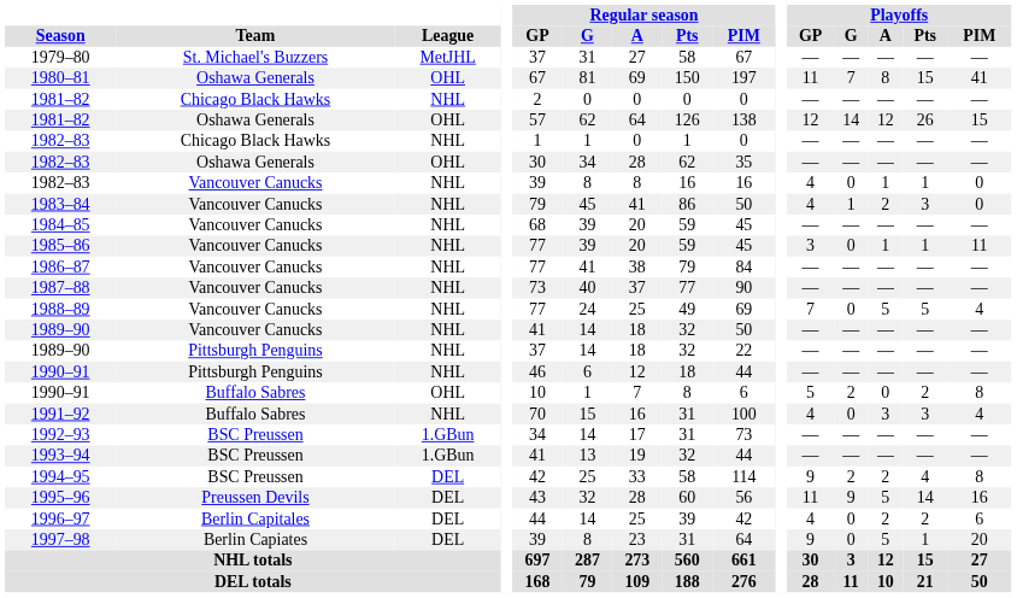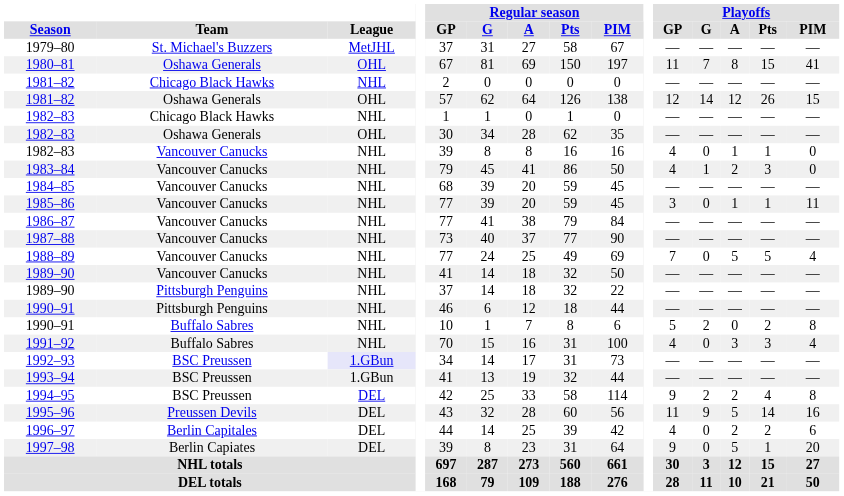 <table border="0" cellpadding="1" cellspacing="0" style="text-align:center; width:60em">
 <tr bgcolor="#e0e0e0">
 <th colspan="3" bgcolor="#ffffff"> </th>
 <th rowspan="99" bgcolor="#ffffff"> </th>
 <th colspan="5"><a href='#'>Regular season</a></th>
 <th rowspan="99" bgcolor="#ffffff"> </th>
 <th colspan="5"><a href='#'>Playoffs</a></th>
 </tr>
 <tr bgcolor="#e0e0e0">
 <th><a href='#'>Season</a></th>
 <th>Team</th>
 <th>League</th>
 <th>GP</th>
 <th><a href='#'>G</a></th>
 <th><a href='#'>A</a></th>
 <th><a href='#'>Pts</a></th>
 <th><a href='#'>PIM</a></th>
 <th>GP</th>
 <th>G</th>
 <th>A</th>
 <th>Pts</th>
 <th>PIM</th>
 </tr>
 <tr>
 <td>1979–80</td>
 <td><a href='#'>St. Michael's Buzzers</a></td>
 <td><a href='#'>MetJHL</a></td>
 <td>37</td>
 <td>31</td>
 <td>27</td>
 <td>58</td>
 <td>67</td>
 <td>—</td>
 <td>—</td>
 <td>—</td>
 <td>—</td>
 <td>—</td>
 </tr>
 <tr bgcolor="#f0f0f0">
 <td><a href='#'>1980–81</a></td>
 <td><a href='#'>Oshawa Generals</a></td>
 <td><a href='#'>OHL</a></td>
 <td>67</td>
 <td>81</td>
 <td>69</td>
 <td>150</td>
 <td>197</td>
 <td>11</td>
 <td>7</td>
 <td>8</td>
 <td>15</td>
 <td>41</td>
 </tr>
 <tr>
 <td><a href='#'>1981–82</a></td>
 <td><a href='#'>Chicago Black Hawks</a></td>
 <td><a href='#'>NHL</a></td>
 <td>2</td>
 <td>0</td>
 <td>0</td>
 <td>0</td>
 <td>0</td>
 <td>—</td>
 <td>—</td>
 <td>—</td>
 <td>—</td>
 <td>—</td>
 </tr>
 <tr bgcolor="#f0f0f0">
 <td><a href='#'>1981–82</a></td>
 <td>Oshawa Generals</td>
 <td>OHL</td>
 <td>57</td>
 <td>62</td>
 <td>64</td>
 <td>126</td>
 <td>138</td>
 <td>12</td>
 <td>14</td>
 <td>12</td>
 <td>26</td>
 <td>15</td>
 </tr>
 <tr>
 <td><a href='#'>1982–83</a></td>
 <td>Chicago Black Hawks</td>
 <td>NHL</td>
 <td>1</td>
 <td>1</td>
 <td>0</td>
 <td>1</td>
 <td>0</td>
 <td>—</td>
 <td>—</td>
 <td>—</td>
 <td>—</td>
 <td>—</td>
 </tr>
 <tr bgcolor="#f0f0f0">
 <td><a href='#'>1982–83</a></td>
 <td>Oshawa Generals</td>
 <td>OHL</td>
 <td>30</td>
 <td>34</td>
 <td>28</td>
 <td>62</td>
 <td>35</td>
 <td>—</td>
 <td>—</td>
 <td>—</td>
 <td>—</td>
 <td>—</td>
 </tr>
 <tr>
 <td>1982–83</td>
 <td><a href='#'>Vancouver Canucks</a></td>
 <td>NHL</td>
 <td>39</td>
 <td>8</td>
 <td>8</td>
 <td>16</td>
 <td>16</td>
 <td>4</td>
 <td>0</td>
 <td>1</td>
 <td>1</td>
 <td>0</td>
 </tr>
 <tr bgcolor="#f0f0f0">
 <td><a href='#'>1983–84</a></td>
 <td>Vancouver Canucks</td>
 <td>NHL</td>
 <td>79</td>
 <td>45</td>
 <td>41</td>
 <td>86</td>
 <td>50</td>
 <td>4</td>
 <td>1</td>
 <td>2</td>
 <td>3</td>
 <td>0</td>
 </tr>
 <tr>
 <td><a href='#'>1984–85</a></td>
 <td>Vancouver Canucks</td>
 <td>NHL</td>
 <td>68</td>
 <td>39</td>
 <td>20</td>
 <td>59</td>
 <td>45</td>
 <td>—</td>
 <td>—</td>
 <td>—</td>
 <td>—</td>
 <td>—</td>
 </tr>
 <tr bgcolor="#f0f0f0">
 <td><a href='#'>1985–86</a></td>
 <td>Vancouver Canucks</td>
 <td>NHL</td>
 <td>77</td>
 <td>39</td>
 <td>20</td>
 <td>59</td>
 <td>45</td>
 <td>3</td>
 <td>0</td>
 <td>1</td>
 <td>1</td>
 <td>11</td>
 </tr>
 <tr>
 <td><a href='#'>1986–87</a></td>
 <td>Vancouver Canucks</td>
 <td>NHL</td>
 <td>77</td>
 <td>41</td>
 <td>38</td>
 <td>79</td>
 <td>84</td>
 <td>—</td>
 <td>—</td>
 <td>—</td>
 <td>—</td>
 <td>—</td>
 </tr>
 <tr bgcolor="#f0f0f0">
 <td><a href='#'>1987–88</a></td>
 <td>Vancouver Canucks</td>
 <td>NHL</td>
 <td>73</td>
 <td>40</td>
 <td>37</td>
 <td>77</td>
 <td>90</td>
 <td>—</td>
 <td>—</td>
 <td>—</td>
 <td>—</td>
 <td>—</td>
 </tr>
 <tr>
 <td><a href='#'>1988–89</a></td>
 <td>Vancouver Canucks</td>
 <td>NHL</td>
 <td>77</td>
 <td>24</td>
 <td>25</td>
 <td>49</td>
 <td>69</td>
 <td>7</td>
 <td>0</td>
 <td>5</td>
 <td>5</td>
 <td>4</td>
 </tr>
 <tr bgcolor="#f0f0f0">
 <td><a href='#'>1989–90</a></td>
 <td>Vancouver Canucks</td>
 <td>NHL</td>
 <td>41</td>
 <td>14</td>
 <td>18</td>
 <td>32</td>
 <td>50</td>
 <td>—</td>
 <td>—</td>
 <td>—</td>
 <td>—</td>
 <td>—</td>
 </tr>
 <tr>
 <td>1989–90</td>
 <td><a href='#'>Pittsburgh Penguins</a></td>
 <td>NHL</td>
 <td>37</td>
 <td>14</td>
 <td>18</td>
 <td>32</td>
 <td>22</td>
 <td>—</td>
 <td>—</td>
 <td>—</td>
 <td>—</td>
 <td>—</td>
 </tr>
 <tr bgcolor="#f0f0f0">
 <td><a href='#'>1990–91</a></td>
 <td>Pittsburgh Penguins</td>
 <td>NHL</td>
 <td>46</td>
 <td>6</td>
 <td>12</td>
 <td>18</td>
 <td>44</td>
 <td>—</td>
 <td>—</td>
 <td>—</td>
 <td>—</td>
 <td>—</td>
 </tr>
 <tr>
 <td>1990–91</td>
 <td><a href='#'>Buffalo Sabres</a></td>
-<td>OHL</td>
+<td>NHL</td>
 <td>10</td>
 <td>1</td>
 <td>7</td>
 <td>8</td>
 <td>6</td>
 <td>5</td>
 <td>2</td>
 <td>0</td>
 <td>2</td>
 <td>8</td>
 </tr>
 <tr bgcolor="#f0f0f0">
 <td><a href='#'>1991–92</a></td>
 <td>Buffalo Sabres</td>
 <td>NHL</td>
 <td>70</td>
 <td>15</td>
 <td>16</td>
 <td>31</td>
 <td>100</td>
 <td>4</td>
 <td>0</td>
 <td>3</td>
 <td>3</td>
 <td>4</td>
 </tr>
 <tr>
 <td><a href='#'>1992–93</a></td>
 <td><a href='#'>BSC Preussen</a></td>
-<td><a href='#'>1.GBun</a></td>
+<td style="background: lavender;"><a href='#'>1.GBun</a></td>
 <td>34</td>
 <td>14</td>
 <td>17</td>
 <td>31</td>
 <td>73</td>
 <td>—</td>
 <td>—</td>
 <td>—</td>
 <td>—</td>
 <td>—</td>
 </tr>
 <tr bgcolor="#f0f0f0">
 <td><a href='#'>1993–94</a></td>
 <td>BSC Preussen</td>
 <td>1.GBun</td>
 <td>41</td>
 <td>13</td>
 <td>19</td>
 <td>32</td>
 <td>44</td>
 <td>—</td>
 <td>—</td>
 <td>—</td>
 <td>—</td>
 <td>—</td>
 </tr>
 <tr>
 <td><a href='#'>1994–95</a></td>
 <td>BSC Preussen</td>
 <td><a href='#'>DEL</a></td>
 <td>42</td>
 <td>25</td>
 <td>33</td>
 <td>58</td>
 <td>114</td>
 <td>9</td>
 <td>2</td>
 <td>2</td>
 <td>4</td>
 <td>8</td>
 </tr>
 <tr bgcolor="#f0f0f0">
 <td><a href='#'>1995–96</a></td>
 <td><a href='#'>Preussen Devils</a></td>
 <td>DEL</td>
 <td>43</td>
 <td>32</td>
 <td>28</td>
 <td>60</td>
 <td>56</td>
 <td>11</td>
 <td>9</td>
 <td>5</td>
 <td>14</td>
 <td>16</td>
 </tr>
 <tr>
 <td><a href='#'>1996–97</a></td>
 <td><a href='#'>Berlin Capitales</a></td>
 <td>DEL</td>
 <td>44</td>
 <td>14</td>
 <td>25</td>
 <td>39</td>
 <td>42</td>
 <td>4</td>
 <td>0</td>
 <td>2</td>
 <td>2</td>
 <td>6</td>
 </tr>
 <tr bgcolor="#f0f0f0">
 <td><a href='#'>1997–98</a></td>
 <td>Berlin Capiates</td>
 <td>DEL</td>
 <td>39</td>
 <td>8</td>
 <td>23</td>
 <td>31</td>
 <td>64</td>
 <td>9</td>
 <td>0</td>
 <td>5</td>
 <td>1</td>
 <td>20</td>
 </tr>
 <tr bgcolor="#e0e0e0">
 <th colspan="3">NHL totals</th>
 <th>697</th>
 <th>287</th>
 <th>273</th>
 <th>560</th>
 <th>661</th>
 <th>30</th>
 <th>3</th>
 <th>12</th>
 <th>15</th>
 <th>27</th>
 </tr>
 <tr bgcolor="#e0e0e0">
 <th colspan="3">DEL totals</th>
 <th>168</th>
 <th>79</th>
 <th>109</th>
 <th>188</th>
 <th>276</th>
 <th>28</th>
 <th>11</th>
 <th>10</th>
 <th>21</th>
 <th>50</th>
 </tr>
 </table>
